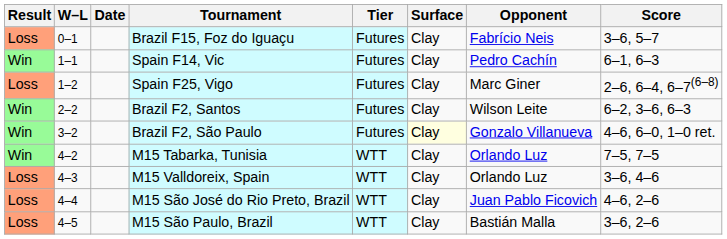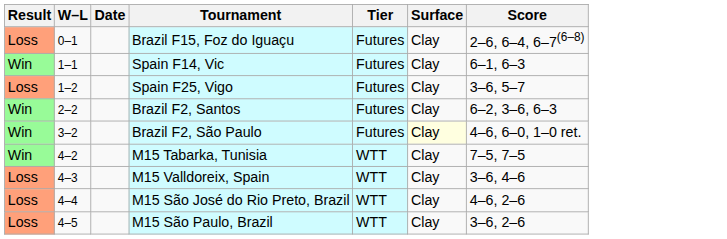 <table class="sortable wikitable">
 <tr>
 <th>Result</th>
 <th class="unsortable">W–L</th>
 <th>Date</th>
 <th>Tournament</th>
 <th>Tier</th>
 <th>Surface</th>
-<th>Opponent</th>
 <th class="unsortable">Score</th>
 </tr>
 <tr>
 <td bgcolor=FFA07A>Loss</td>
 <td><small>0–1</small></td>
 <td></td>
 <td style="background:#cffcff;">Brazil F15, Foz do Iguaçu</td>
 <td style="background:#cffcff;">Futures</td>
 <td>Clay</td>
-<td> <a href='#'>Fabrício Neis</a></td>
-<td>3–6, 5–7</td>
+<td>2–6, 6–4, 6–7<sup>(6–8)</sup></td>
 </tr>
 <tr>
 <td bgcolor=98FB98>Win</td>
 <td><small>1–1</small></td>
 <td></td>
 <td style="background:#cffcff;">Spain F14, Vic</td>
 <td style="background:#cffcff;">Futures</td>
 <td>Clay</td>
-<td> <a href='#'>Pedro Cachín</a></td>
 <td>6–1, 6–3</td>
 </tr>
 <tr>
 <td bgcolor=FFA07A>Loss</td>
 <td><small>1–2</small></td>
 <td></td>
 <td style="background:#cffcff;">Spain F25, Vigo</td>
 <td style="background:#cffcff;">Futures</td>
 <td>Clay</td>
-<td> Marc Giner</td>
-<td>2–6, 6–4, 6–7<sup>(6–8)</sup></td>
+<td>3–6, 5–7</td>
 </tr>
 <tr>
 <td bgcolor=98FB98>Win</td>
 <td><small>2–2</small></td>
 <td></td>
 <td style="background:#cffcff;">Brazil F2, Santos</td>
 <td style="background:#cffcff;">Futures</td>
 <td>Clay</td>
-<td> Wilson Leite</td>
 <td>6–2, 3–6, 6–3</td>
 </tr>
 <tr>
 <td bgcolor=98FB98>Win</td>
 <td><small>3–2</small></td>
 <td></td>
 <td style="background:#cffcff;">Brazil F2, São Paulo</td>
 <td style="background:#cffcff;">Futures</td>
 <td style="background: lightyellow;">Clay</td>
-<td> <a href='#'>Gonzalo Villanueva</a></td>
 <td>4–6, 6–0, 1–0 ret.</td>
 </tr>
 <tr>
 <td bgcolor=98FB98>Win</td>
 <td><small>4–2</small></td>
 <td></td>
 <td style="background:#cffcff;">M15 Tabarka, Tunisia</td>
 <td style="background:#cffcff;">WTT</td>
 <td>Clay</td>
-<td> <a href='#'>Orlando Luz</a></td>
 <td>7–5, 7–5</td>
 </tr>
 <tr>
 <td bgcolor=FFA07A>Loss</td>
 <td><small>4–3</small></td>
 <td></td>
 <td style="background:#cffcff;">M15 Valldoreix, Spain</td>
 <td style="background:#cffcff;">WTT</td>
 <td>Clay</td>
-<td> Orlando Luz</td>
 <td>3–6, 4–6</td>
 </tr>
 <tr>
 <td bgcolor=FFA07A>Loss</td>
 <td><small>4–4</small></td>
 <td></td>
 <td style="background:#cffcff;">M15 São José do Rio Preto, Brazil</td>
 <td style="background:#cffcff;">WTT</td>
 <td>Clay</td>
-<td> <a href='#'>Juan Pablo Ficovich</a></td>
 <td>4–6, 2–6</td>
 </tr>
 <tr>
 <td bgcolor=FFA07A>Loss</td>
 <td><small>4–5</small></td>
 <td></td>
 <td style="background:#cffcff;">M15 São Paulo, Brazil</td>
 <td style="background:#cffcff;">WTT</td>
 <td>Clay</td>
-<td> Bastián Malla</td>
 <td>3–6, 2–6</td>
 </tr>
 </table>
